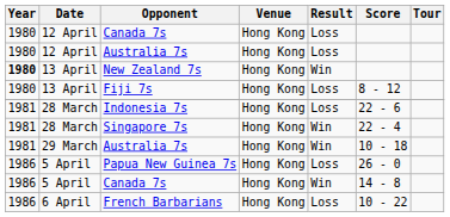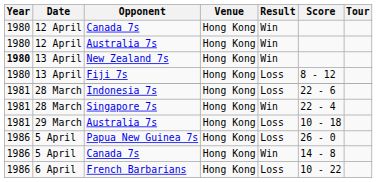 <table class="wikitable" style="font-size: 95%;">
 <tr>
 <th>Year</th>
 <th>Date</th>
 <th>Opponent</th>
 <th>Venue</th>
 <th>Result</th>
 <th>Score</th>
 <th>Tour</th>
 </tr>
 <tr>
 <td>1980</td>
 <td>12 April</td>
 <td> <a href='#'>Canada 7s</a></td>
 <td>Hong Kong</td>
-<td>Loss</td>
+<td>Win</td>
 <td></td>
 <td></td>
 </tr>
 <tr>
 <td>1980</td>
 <td>12 April</td>
 <td> <a href='#'>Australia 7s</a></td>
 <td>Hong Kong</td>
-<td>Loss</td>
+<td>Win</td>
 <td></td>
 <td></td>
 </tr>
 <tr>
 <td><strong>1980</strong></td>
 <td>13 April</td>
 <td> <a href='#'>New Zealand 7s</a></td>
 <td>Hong Kong</td>
 <td>Win</td>
 <td></td>
 <td></td>
 </tr>
 <tr>
 <td>1980</td>
 <td>13 April</td>
 <td> <a href='#'>Fiji 7s</a></td>
 <td>Hong Kong</td>
 <td>Loss</td>
 <td>8 - 12</td>
 <td></td>
 </tr>
 <tr>
 </tr>
 <tr>
 <td>1981</td>
 <td>28 March</td>
 <td> <a href='#'>Indonesia 7s</a></td>
 <td>Hong Kong</td>
 <td>Loss</td>
 <td>22 - 6</td>
 <td></td>
 </tr>
 <tr>
 <td>1981</td>
 <td>28 March</td>
 <td> <a href='#'>Singapore 7s</a></td>
 <td>Hong Kong</td>
 <td>Win</td>
 <td>22 - 4</td>
 <td></td>
 </tr>
 <tr>
 <td>1981</td>
 <td>29 March</td>
 <td> <a href='#'>Australia 7s</a></td>
 <td>Hong Kong</td>
-<td>Win</td>
+<td>Loss</td>
 <td>10 - 18</td>
 <td></td>
 </tr>
 <tr>
 <td>1986</td>
 <td>5 April</td>
 <td> <a href='#'>Papua New Guinea 7s</a></td>
 <td>Hong Kong</td>
 <td>Loss</td>
 <td>26 - 0</td>
 <td></td>
 </tr>
 <tr>
 <td>1986</td>
 <td>5 April</td>
 <td> <a href='#'>Canada 7s</a></td>
 <td>Hong Kong</td>
 <td>Win</td>
 <td>14 - 8</td>
 <td></td>
 </tr>
 <tr>
 <td>1986</td>
 <td>6 April</td>
 <td> <a href='#'>French Barbarians</a></td>
 <td>Hong Kong</td>
 <td>Loss</td>
 <td>10 - 22</td>
 <td></td>
 </tr>
 </table>
